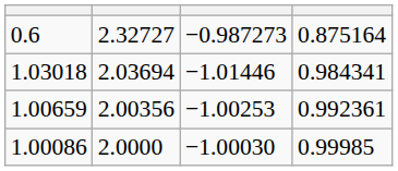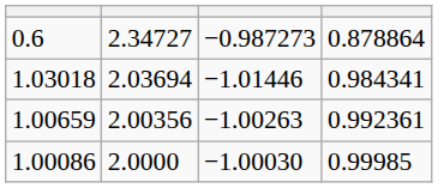 <table class="wikitable">
 <tr>
 <th></th>
 <th></th>
 <th></th>
 <th></th>
 </tr>
 <tr>
 <td>0.6</td>
-<td>2.32727</td>
+<td>2.34727</td>
 <td>−0.987273</td>
-<td>0.875164</td>
+<td>0.878864</td>
 </tr>
 <tr>
 <td>1.03018</td>
 <td>2.03694</td>
 <td>−1.01446</td>
 <td>0.984341</td>
 </tr>
 <tr>
 <td>1.00659</td>
 <td>2.00356</td>
-<td>−1.00253</td>
+<td>−1.00263</td>
 <td>0.992361</td>
 </tr>
 <tr>
 <td>1.00086</td>
 <td>2.0000</td>
 <td>−1.00030</td>
 <td>0.99985</td>
 </tr>
 </table>
